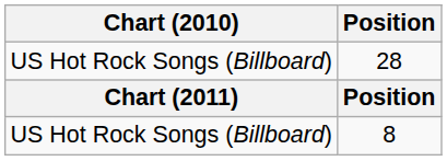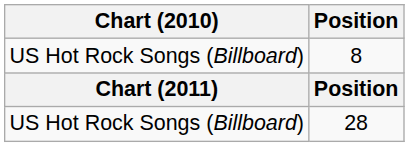 <table class="wikitable">
 <tr>
 <th>Chart (2010)</th>
 <th>Position</th>
 </tr>
 <tr>
 <td>US Hot Rock Songs (<em>Billboard</em>)</td>
-<td align="center">28</td>
+<td align="center">8</td>
 </tr>
 <tr>
 <th>Chart (2011)</th>
 <th>Position</th>
 </tr>
 <tr>
 <td>US Hot Rock Songs (<em>Billboard</em>)</td>
-<td align="center">8</td>
+<td align="center">28</td>
 </tr>
 </table>
